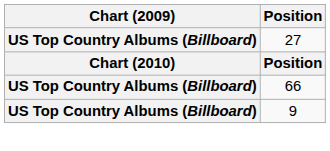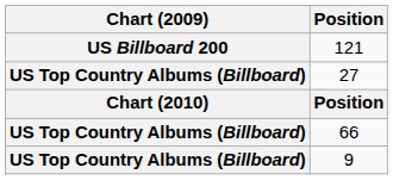 <table class="wikitable plainrowheaders" style="text-align:center">
 <tr>
 <th scope="col">Chart (2009)</th>
 <th scope="col">Position</th>
+</tr>
+<tr>
+<th scope="row">US <em>Billboard</em> 200</th>
+<td>121</td>
 </tr>
 <tr>
 <th scope="row">US Top Country Albums (<em>Billboard</em>)</th>
 <td>27</td>
 </tr>
 <tr>
 <th scope="col">Chart (2010)</th>
 <th scope="col">Position</th>
 </tr>
 <tr>
 <th scope="row">US Top Country Albums (<em>Billboard</em>)</th>
 <td>66</td>
 </tr>
 <tr>
 <th scope="row">US Top Country Albums (<em>Billboard</em>)</th>
 <td>9</td>
 </tr>
 </table>
